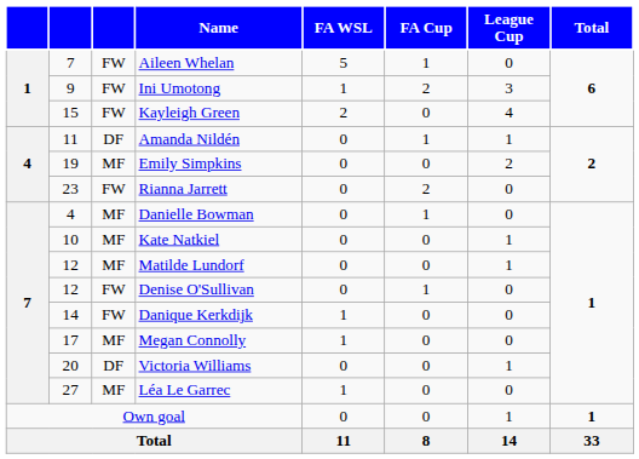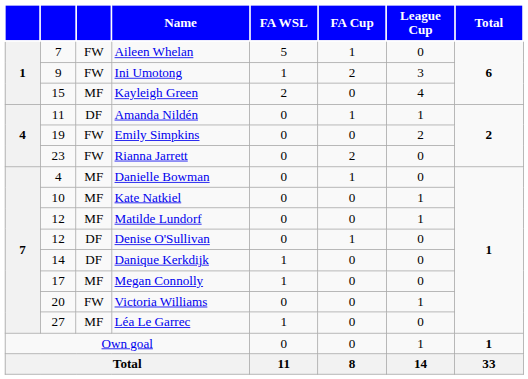 <table class="wikitable" style="text-align:center;">
 <tr>
 <th style="background:#0000FF;color:white;border:2px solid #ffffff; width:35px;"></th>
 <th style="background:#0000FF;color:white;border:2px solid #ffffff; width:35px;"></th>
 <th style="background:#0000FF;color:white;border:2px solid #ffffff; width:35px;"></th>
 <th style="background:#0000FF;color:white;border:2px solid #ffffff; width:160px;">Name</th>
 <th style="background:#0000FF;color:white;border:2px solid #ffffff; width:75px;">FA WSL</th>
 <th style="background:#0000FF;color:white;border:2px solid #ffffff; width:75px;">FA Cup</th>
 <th style="background:#0000FF;color:white;border:2px solid #ffffff; width:75px;">League Cup</th>
 <th style="background:#0000FF;color:white;border:2px solid #ffffff; width:75px;">Total</th>
 </tr>
 <tr>
 <th rowspan="3">1</th>
 <td>7</td>
 <td>FW</td>
 <td align="left"> <a href='#'>Aileen Whelan</a></td>
 <td>5</td>
 <td>1</td>
 <td>0</td>
 <td rowspan="3"><strong>6</strong></td>
 </tr>
 <tr>
 <td>9</td>
 <td>FW</td>
 <td align="left"> <a href='#'>Ini Umotong</a></td>
 <td>1</td>
 <td>2</td>
 <td>3</td>
 </tr>
 <tr>
 <td>15</td>
-<td>FW</td>
+<td>MF</td>
 <td align="left"> <a href='#'>Kayleigh Green</a></td>
 <td>2</td>
 <td>0</td>
 <td>4</td>
 </tr>
 <tr>
 <th rowspan="3">4</th>
 <td>11</td>
 <td>DF</td>
 <td align="left"> <a href='#'>Amanda Nildén</a></td>
 <td>0</td>
 <td>1</td>
 <td>1</td>
 <td rowspan="3"><strong>2</strong></td>
 </tr>
 <tr>
 <td>19</td>
-<td>MF</td>
+<td>FW</td>
 <td align="left"> <a href='#'>Emily Simpkins</a></td>
 <td>0</td>
 <td>0</td>
 <td>2</td>
 </tr>
 <tr>
 <td>23</td>
 <td>FW</td>
 <td align="left"> <a href='#'>Rianna Jarrett</a></td>
 <td>0</td>
 <td>2</td>
 <td>0</td>
 </tr>
 <tr>
 <th rowspan="8">7</th>
 <td>4</td>
 <td>MF</td>
 <td align="left"> <a href='#'>Danielle Bowman</a></td>
 <td>0</td>
 <td>1</td>
 <td>0</td>
 <td rowspan="8"><strong>1</strong></td>
 </tr>
 <tr>
 <td>10</td>
 <td>MF</td>
 <td align="left"> <a href='#'>Kate Natkiel</a></td>
 <td>0</td>
 <td>0</td>
 <td>1</td>
 </tr>
 <tr>
 <td>12</td>
 <td>MF</td>
 <td align="left"> <a href='#'>Matilde Lundorf</a></td>
 <td>0</td>
 <td>0</td>
 <td>1</td>
 </tr>
 <tr>
 <td>12</td>
-<td>FW</td>
+<td>DF</td>
 <td align="left"> <a href='#'>Denise O'Sullivan</a></td>
 <td>0</td>
 <td>1</td>
 <td>0</td>
 </tr>
 <tr>
 <td>14</td>
-<td>FW</td>
+<td>DF</td>
 <td align="left"> <a href='#'>Danique Kerkdijk</a></td>
 <td>1</td>
 <td>0</td>
 <td>0</td>
 </tr>
 <tr>
 <td>17</td>
 <td>MF</td>
 <td align="left"> <a href='#'>Megan Connolly</a></td>
 <td>1</td>
 <td>0</td>
 <td>0</td>
 </tr>
 <tr>
 <td>20</td>
-<td>DF</td>
+<td>FW</td>
 <td align="left"> <a href='#'>Victoria Williams</a></td>
 <td>0</td>
 <td>0</td>
 <td>1</td>
 </tr>
 <tr>
 <td>27</td>
 <td>MF</td>
 <td align="left"> <a href='#'>Léa Le Garrec</a></td>
 <td>1</td>
 <td>0</td>
 <td>0</td>
 </tr>
 <tr>
 <td colspan="4"><a href='#'>Own goal</a></td>
 <td>0</td>
 <td>0</td>
 <td>1</td>
 <td><strong>1</strong></td>
 </tr>
 <tr>
 <th colspan="4">Total</th>
 <th>11</th>
 <th>8</th>
 <th>14</th>
 <th>33</th>
 </tr>
 </table>
